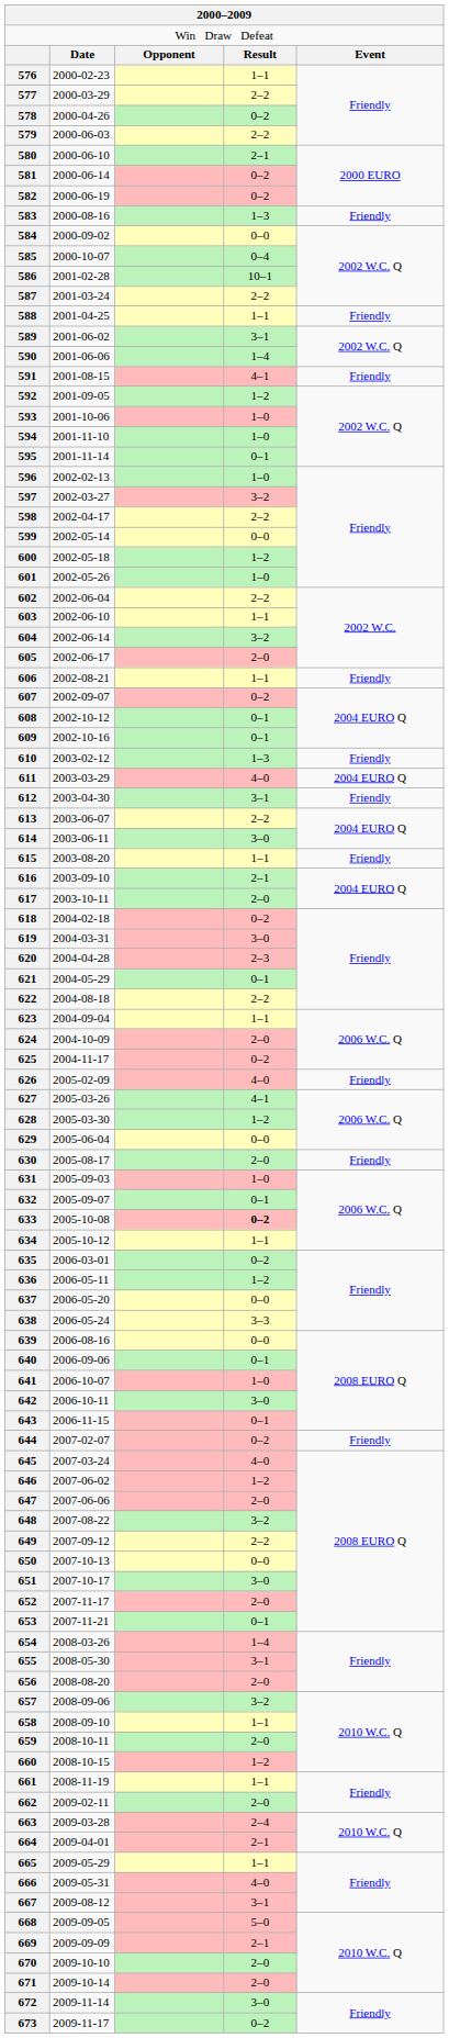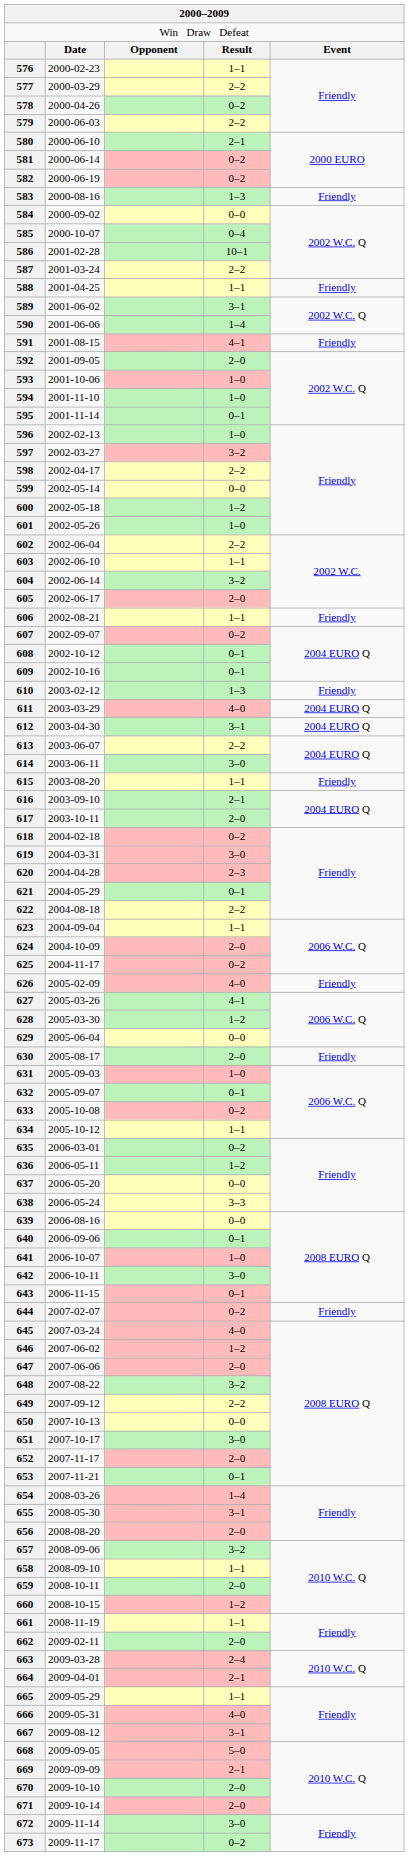 <table class="wikitable collapsible" style="font-size: 90%; min-width: 520px">
 <tr>
 <th colspan="5" width="400">2000–2009</th>
 </tr>
 <tr>
 <td align="center" colspan="5"> Win   Draw   Defeat</td>
 </tr>
 <tr>
 <th></th>
 <th width=70>Date</th>
 <th>Opponent</th>
 <th>Result</th>
 <th>Event</th>
 </tr>
 <tr>
 <th>576</th>
 <td>2000-02-23</td>
 <td bgcolor="#ffffbb"></td>
 <td bgcolor="#ffffbb" align="center">1–1</td>
 <td align="center" rowspan="4"><a href='#'>Friendly</a></td>
 </tr>
 <tr>
 <th>577</th>
 <td>2000-03-29</td>
 <td bgcolor="#ffffbb"></td>
 <td bgcolor="#ffffbb" align="center">2–2</td>
 </tr>
 <tr>
 <th>578</th>
 <td>2000-04-26</td>
 <td bgcolor="#bbf3bb"></td>
 <td bgcolor="#bbf3bb" align="center">0–2</td>
 </tr>
 <tr>
 <th>579</th>
 <td>2000-06-03</td>
 <td bgcolor="#ffffbb"></td>
 <td bgcolor="#ffffbb" align="center">2–2</td>
 </tr>
 <tr>
 <th>580</th>
 <td>2000-06-10</td>
 <td bgcolor="#bbf3bb"></td>
 <td bgcolor="#bbf3bb" align="center">2–1</td>
 <td align="center" rowspan="3"> <a href='#'>2000 EURO</a></td>
 </tr>
 <tr>
 <th>581</th>
 <td>2000-06-14</td>
 <td bgcolor="#ffbbbb"></td>
 <td bgcolor="#ffbbbb" align="center">0–2</td>
 </tr>
 <tr>
 <th>582</th>
 <td>2000-06-19</td>
 <td bgcolor="#ffbbbb"></td>
 <td bgcolor="#ffbbbb" align="center">0–2</td>
 </tr>
 <tr>
 <th>583</th>
 <td>2000-08-16</td>
 <td bgcolor="#bbf3bb"></td>
 <td bgcolor="#bbf3bb" align="center">1–3</td>
 <td align="center"><a href='#'>Friendly</a></td>
 </tr>
 <tr>
 <th>584</th>
 <td>2000-09-02</td>
 <td bgcolor="#ffffbb"></td>
 <td bgcolor="#ffffbb" align="center">0–0</td>
 <td align="center" rowspan="4"> <a href='#'>2002 W.C.</a> Q</td>
 </tr>
 <tr>
 <th>585</th>
 <td>2000-10-07</td>
 <td bgcolor="#bbf3bb"></td>
 <td bgcolor="#bbf3bb" align="center">0–4</td>
 </tr>
 <tr>
 <th>586</th>
 <td>2001-02-28</td>
 <td bgcolor="#bbf3bb"></td>
 <td bgcolor="#bbf3bb" align="center">10–1</td>
 </tr>
 <tr>
 <th>587</th>
 <td>2001-03-24</td>
 <td bgcolor="#ffffbb"></td>
 <td bgcolor="#ffffbb" align="center">2–2</td>
 </tr>
 <tr>
 <th>588</th>
 <td>2001-04-25</td>
 <td bgcolor="#ffffbb"></td>
 <td bgcolor="#ffffbb" align="center">1–1</td>
 <td align="center"><a href='#'>Friendly</a></td>
 </tr>
 <tr>
 <th>589</th>
 <td>2001-06-02</td>
 <td bgcolor="#bbf3bb"></td>
 <td bgcolor="#bbf3bb" align="center">3–1</td>
 <td align="center" rowspan="2"> <a href='#'>2002 W.C.</a> Q</td>
 </tr>
 <tr>
 <th>590</th>
 <td>2001-06-06</td>
 <td bgcolor="#bbf3bb"></td>
 <td bgcolor="#bbf3bb" align="center">1–4</td>
 </tr>
 <tr>
 <th>591</th>
 <td>2001-08-15</td>
 <td bgcolor="#ffbbbb"></td>
 <td bgcolor="#ffbbbb" align="center">4–1</td>
 <td align="center"><a href='#'>Friendly</a></td>
 </tr>
 <tr>
 <th>592</th>
 <td>2001-09-05</td>
 <td bgcolor="#bbf3bb"></td>
-<td bgcolor="#bbf3bb" align="center">1–2</td>
+<td bgcolor="#bbf3bb" align="center">2–0</td>
 <td align="center" rowspan="4"> <a href='#'>2002 W.C.</a> Q</td>
 </tr>
 <tr>
 <th>593</th>
 <td>2001-10-06</td>
 <td bgcolor="#ffbbbb"></td>
 <td bgcolor="#ffbbbb" align="center">1–0</td>
 </tr>
 <tr>
 <th>594</th>
 <td>2001-11-10</td>
 <td bgcolor="#bbf3bb"></td>
 <td bgcolor="#bbf3bb" align="center">1–0</td>
 </tr>
 <tr>
 <th>595</th>
 <td>2001-11-14</td>
 <td bgcolor="#bbf3bb"></td>
 <td bgcolor="#bbf3bb" align="center">0–1</td>
 </tr>
 <tr>
 <th>596</th>
 <td>2002-02-13</td>
 <td bgcolor="#bbf3bb"></td>
 <td bgcolor="#bbf3bb" align="center">1–0</td>
 <td align="center" rowspan="6"><a href='#'>Friendly</a></td>
 </tr>
 <tr>
 <th>597</th>
 <td>2002-03-27</td>
 <td bgcolor="#ffbbbb"></td>
 <td bgcolor="#ffbbbb" align="center">3–2</td>
 </tr>
 <tr>
 <th>598</th>
 <td>2002-04-17</td>
 <td bgcolor="#ffffbb"></td>
 <td bgcolor="#ffffbb" align="center">2–2</td>
 </tr>
 <tr>
 <th>599</th>
 <td>2002-05-14</td>
 <td bgcolor="#ffffbb"></td>
 <td bgcolor="#ffffbb" align="center">0–0</td>
 </tr>
 <tr>
 <th>600</th>
 <td>2002-05-18</td>
 <td bgcolor="#bbf3bb"></td>
 <td bgcolor="#bbf3bb" align="center">1–2</td>
 </tr>
 <tr>
 <th>601</th>
 <td>2002-05-26</td>
 <td bgcolor="#bbf3bb"></td>
 <td bgcolor="#bbf3bb" align="center">1–0</td>
 </tr>
 <tr>
 <th>602</th>
 <td>2002-06-04</td>
 <td bgcolor="#ffffbb"></td>
 <td bgcolor="#ffffbb" align="center">2–2</td>
 <td align="center" rowspan="4"> <a href='#'>2002 W.C.</a></td>
 </tr>
 <tr>
 <th>603</th>
 <td>2002-06-10</td>
 <td bgcolor="#ffffbb"></td>
 <td bgcolor="#ffffbb" align="center">1–1</td>
 </tr>
 <tr>
 <th>604</th>
 <td>2002-06-14</td>
 <td bgcolor="#bbf3bb"></td>
 <td bgcolor="#bbf3bb" align="center">3–2</td>
 </tr>
 <tr>
 <th>605</th>
 <td>2002-06-17</td>
 <td bgcolor="#ffbbbb"></td>
 <td bgcolor="#ffbbbb" align="center">2–0</td>
 </tr>
 <tr>
 <th>606</th>
 <td>2002-08-21</td>
 <td bgcolor="#ffffbb"></td>
 <td bgcolor="#ffffbb" align="center">1–1</td>
 <td align="center"><a href='#'>Friendly</a></td>
 </tr>
 <tr>
 <th>607</th>
 <td>2002-09-07</td>
 <td bgcolor="#ffbbbb"></td>
 <td bgcolor="#ffbbbb" align="center">0–2</td>
 <td align="center" rowspan="3"> <a href='#'>2004 EURO</a> Q</td>
 </tr>
 <tr>
 <th>608</th>
 <td>2002-10-12</td>
 <td bgcolor="#bbf3bb"></td>
 <td bgcolor="#bbf3bb" align="center">0–1</td>
 </tr>
 <tr>
 <th>609</th>
 <td>2002-10-16</td>
 <td bgcolor="#bbf3bb"></td>
 <td bgcolor="#bbf3bb" align="center">0–1</td>
 </tr>
 <tr>
 <th>610</th>
 <td>2003-02-12</td>
 <td bgcolor="#bbf3bb"></td>
 <td bgcolor="#bbf3bb" align="center">1–3</td>
 <td align="center"><a href='#'>Friendly</a></td>
 </tr>
 <tr>
 <th>611</th>
 <td>2003-03-29</td>
 <td bgcolor="#ffbbbb"></td>
 <td bgcolor="#ffbbbb" align="center">4–0</td>
 <td align="center"> <a href='#'>2004 EURO</a> Q</td>
 </tr>
 <tr>
 <th>612</th>
 <td>2003-04-30</td>
 <td bgcolor="#bbf3bb"></td>
 <td bgcolor="#bbf3bb" align="center">3–1</td>
-<td align="center"><a href='#'>Friendly</a></td>
+<td align="center"> <a href='#'>2004 EURO</a> Q</td>
 </tr>
 <tr>
 <th>613</th>
 <td>2003-06-07</td>
 <td bgcolor="#ffffbb"></td>
 <td bgcolor="#ffffbb" align="center">2–2</td>
 <td align="center" rowspan="2"> <a href='#'>2004 EURO</a> Q</td>
 </tr>
 <tr>
 <th>614</th>
 <td>2003-06-11</td>
 <td bgcolor="#bbf3bb"></td>
 <td bgcolor="#bbf3bb" align="center">3–0</td>
 </tr>
 <tr>
 <th>615</th>
 <td>2003-08-20</td>
 <td bgcolor="#ffffbb"></td>
 <td bgcolor="#ffffbb" align="center">1–1</td>
 <td align="center"><a href='#'>Friendly</a></td>
 </tr>
 <tr>
 <th>616</th>
 <td>2003-09-10</td>
 <td bgcolor="#bbf3bb"></td>
 <td bgcolor="#bbf3bb" align="center">2–1</td>
 <td align="center" rowspan="2"> <a href='#'>2004 EURO</a> Q</td>
 </tr>
 <tr>
 <th>617</th>
 <td>2003-10-11</td>
 <td bgcolor="#bbf3bb"></td>
 <td bgcolor="#bbf3bb" align="center">2–0</td>
 </tr>
 <tr>
 <th>618</th>
 <td>2004-02-18</td>
 <td bgcolor="#ffbbbb"></td>
 <td bgcolor="#ffbbbb" align="center">0–2</td>
 <td align="center" rowspan="5"><a href='#'>Friendly</a></td>
 </tr>
 <tr>
 <th>619</th>
 <td>2004-03-31</td>
 <td bgcolor="#ffbbbb"></td>
 <td bgcolor="#ffbbbb" align="center">3–0</td>
 </tr>
 <tr>
 <th>620</th>
 <td>2004-04-28</td>
 <td bgcolor="#ffbbbb"></td>
 <td bgcolor="#ffbbbb" align="center">2–3</td>
 </tr>
 <tr>
 <th>621</th>
 <td>2004-05-29</td>
 <td bgcolor="#bbf3bb"></td>
 <td bgcolor="#bbf3bb" align="center">0–1</td>
 </tr>
 <tr>
 <th>622</th>
 <td>2004-08-18</td>
 <td bgcolor="#ffffbb"></td>
 <td bgcolor="#ffffbb" align="center">2–2</td>
 </tr>
 <tr>
 <th>623</th>
 <td>2004-09-04</td>
 <td bgcolor="#ffffbb"></td>
 <td bgcolor="#ffffbb" align="center">1–1</td>
 <td align="center" rowspan="3"> <a href='#'>2006 W.C.</a> Q</td>
 </tr>
 <tr>
 <th>624</th>
 <td>2004-10-09</td>
 <td bgcolor="#ffbbbb"></td>
 <td bgcolor="#ffbbbb" align="center">2–0</td>
 </tr>
 <tr>
 <th>625</th>
 <td>2004-11-17</td>
 <td bgcolor="#ffbbbb"></td>
 <td bgcolor="#ffbbbb" align="center">0–2</td>
 </tr>
 <tr>
 <th>626</th>
 <td>2005-02-09</td>
 <td bgcolor="#ffbbbb"></td>
 <td bgcolor="#ffbbbb" align="center">4–0</td>
 <td align="center"><a href='#'>Friendly</a></td>
 </tr>
 <tr>
 <th>627</th>
 <td>2005-03-26</td>
 <td bgcolor="#bbf3bb"></td>
 <td bgcolor="#bbf3bb" align="center">4–1</td>
 <td align="center" rowspan="3"> <a href='#'>2006 W.C.</a> Q</td>
 </tr>
 <tr>
 <th>628</th>
 <td>2005-03-30</td>
 <td bgcolor="#bbf3bb"></td>
 <td bgcolor="#bbf3bb" align="center">1–2</td>
 </tr>
 <tr>
 <th>629</th>
 <td>2005-06-04</td>
 <td bgcolor="#ffffbb"></td>
 <td bgcolor="#ffffbb" align="center">0–0</td>
 </tr>
 <tr>
 <th>630</th>
 <td>2005-08-17</td>
 <td bgcolor="#bbf3bb"></td>
 <td bgcolor="#bbf3bb" align="center">2–0</td>
 <td align="center"><a href='#'>Friendly</a></td>
 </tr>
 <tr>
 <th>631</th>
 <td>2005-09-03</td>
 <td bgcolor="#ffbbbb"></td>
 <td bgcolor="#ffbbbb" align="center">1–0</td>
 <td align="center" rowspan="4"> <a href='#'>2006 W.C.</a> Q</td>
 </tr>
 <tr>
 <th>632</th>
 <td>2005-09-07</td>
 <td bgcolor="#bbf3bb"></td>
 <td bgcolor="#bbf3bb" align="center">0–1</td>
 </tr>
 <tr>
 <th>633</th>
 <td>2005-10-08</td>
 <td bgcolor="#ffbbbb"></td>
-<td bgcolor="#ffbbbb" align="center"><strong>0–2</strong></td>
+<td bgcolor="#ffbbbb" align="center">0–2</td>
 </tr>
 <tr>
 <th>634</th>
 <td>2005-10-12</td>
 <td bgcolor="#ffffbb"></td>
 <td bgcolor="#ffffbb" align="center">1–1</td>
 </tr>
 <tr>
 <th>635</th>
 <td>2006-03-01</td>
 <td bgcolor="#bbf3bb"></td>
 <td bgcolor="#bbf3bb" align="center">0–2</td>
 <td align="center" rowspan="4"><a href='#'>Friendly</a></td>
 </tr>
 <tr>
 <th>636</th>
 <td>2006-05-11</td>
 <td bgcolor="#bbf3bb"></td>
 <td bgcolor="#bbf3bb" align="center">1–2</td>
 </tr>
 <tr>
 <th>637</th>
 <td>2006-05-20</td>
 <td bgcolor="#ffffbb"></td>
 <td bgcolor="#ffffbb" align="center">0–0</td>
 </tr>
 <tr>
 <th>638</th>
 <td>2006-05-24</td>
 <td bgcolor="#ffffbb"></td>
 <td bgcolor="#ffffbb" align="center">3–3</td>
 </tr>
 <tr>
 <th>639</th>
 <td>2006-08-16</td>
 <td bgcolor="#ffffbb"></td>
 <td bgcolor="#ffffbb" align="center">0–0</td>
 <td align="center" rowspan="5"> <a href='#'>2008 EURO</a> Q</td>
 </tr>
 <tr>
 <th>640</th>
 <td>2006-09-06</td>
 <td bgcolor="#bbf3bb"></td>
 <td bgcolor="#bbf3bb" align="center">0–1</td>
 </tr>
 <tr>
 <th>641</th>
 <td>2006-10-07</td>
 <td bgcolor="#ffbbbb"></td>
 <td bgcolor="#ffbbbb" align="center">1–0</td>
 </tr>
 <tr>
 <th>642</th>
 <td>2006-10-11</td>
 <td bgcolor="#bbf3bb"></td>
 <td bgcolor="#bbf3bb" align="center">3–0</td>
 </tr>
 <tr>
 <th>643</th>
 <td>2006-11-15</td>
 <td bgcolor="#ffbbbb"></td>
 <td bgcolor="#ffbbbb" align="center">0–1</td>
 </tr>
 <tr>
 <th>644</th>
 <td>2007-02-07</td>
 <td bgcolor="#ffbbbb"></td>
 <td bgcolor="#ffbbbb" align="center">0–2</td>
 <td align="center"><a href='#'>Friendly</a></td>
 </tr>
 <tr>
 <th>645</th>
 <td>2007-03-24</td>
 <td bgcolor="#ffbbbb"></td>
 <td bgcolor="#ffbbbb" align="center">4–0</td>
 <td align="center" rowspan="9"> <a href='#'>2008 EURO</a> Q</td>
 </tr>
 <tr>
 <th>646</th>
 <td>2007-06-02</td>
 <td bgcolor="#ffbbbb"></td>
 <td bgcolor="#ffbbbb" align="center">1–2</td>
 </tr>
 <tr>
 <th>647</th>
 <td>2007-06-06</td>
 <td bgcolor="#ffbbbb"></td>
 <td bgcolor="#ffbbbb" align="center">2–0</td>
 </tr>
 <tr>
 <th>648</th>
 <td>2007-08-22</td>
 <td bgcolor="#bbf3bb"></td>
 <td bgcolor="#bbf3bb" align="center">3–2</td>
 </tr>
 <tr>
 <th>649</th>
 <td>2007-09-12</td>
 <td bgcolor="#ffffbb"></td>
 <td bgcolor="#ffffbb" align="center">2–2</td>
 </tr>
 <tr>
 <th>650</th>
 <td>2007-10-13</td>
 <td bgcolor="#ffffbb"></td>
 <td bgcolor="#ffffbb" align="center">0–0</td>
 </tr>
 <tr>
 <th>651</th>
 <td>2007-10-17</td>
 <td bgcolor="#bbf3bb"></td>
 <td bgcolor="#bbf3bb" align="center">3–0</td>
 </tr>
 <tr>
 <th>652</th>
 <td>2007-11-17</td>
 <td bgcolor="#ffbbbb"></td>
 <td bgcolor="#ffbbbb" align="center">2–0</td>
 </tr>
 <tr>
 <th>653</th>
 <td>2007-11-21</td>
 <td bgcolor="#bbf3bb"></td>
 <td bgcolor="#bbf3bb" align="center">0–1</td>
 </tr>
 <tr>
 <th>654</th>
 <td>2008-03-26</td>
 <td bgcolor="#ffbbbb"></td>
 <td bgcolor="#ffbbbb" align="center">1–4</td>
 <td align="center" rowspan="3"><a href='#'>Friendly</a></td>
 </tr>
 <tr>
 <th>655</th>
 <td>2008-05-30</td>
 <td bgcolor="#ffbbbb"></td>
 <td bgcolor="#ffbbbb" align="center">3–1</td>
 </tr>
 <tr>
 <th>656</th>
 <td>2008-08-20</td>
 <td bgcolor="#ffbbbb"></td>
 <td bgcolor="#ffbbbb" align="center">2–0</td>
 </tr>
 <tr>
 <th>657</th>
 <td>2008-09-06</td>
 <td bgcolor="#bbf3bb"></td>
 <td bgcolor="#bbf3bb" align="center">3–2</td>
 <td align="center" rowspan="4"> <a href='#'>2010 W.C.</a> Q</td>
 </tr>
 <tr>
 <th>658</th>
 <td>2008-09-10</td>
 <td bgcolor="#ffffbb"></td>
 <td bgcolor="#ffffbb" align="center">1–1</td>
 </tr>
 <tr>
 <th>659</th>
 <td>2008-10-11</td>
 <td bgcolor="#bbf3bb"></td>
 <td bgcolor="#bbf3bb" align="center">2–0</td>
 </tr>
 <tr>
 <th>660</th>
 <td>2008-10-15</td>
 <td bgcolor="#ffbbbb"></td>
 <td bgcolor="#ffbbbb" align="center">1–2</td>
 </tr>
 <tr>
 <th>661</th>
 <td>2008-11-19</td>
 <td bgcolor="#ffffbb"></td>
 <td bgcolor="#ffffbb" align="center">1–1</td>
 <td align="center" rowspan="2"><a href='#'>Friendly</a></td>
 </tr>
 <tr>
 <th>662</th>
 <td>2009-02-11</td>
 <td bgcolor="#bbf3bb"></td>
 <td bgcolor="#bbf3bb" align="center">2–0</td>
 </tr>
 <tr>
 <th>663</th>
 <td>2009-03-28</td>
 <td bgcolor="#ffbbbb"></td>
 <td bgcolor="#ffbbbb" align="center">2–4</td>
 <td align="center" rowspan="2"> <a href='#'>2010 W.C.</a> Q</td>
 </tr>
 <tr>
 <th>664</th>
 <td>2009-04-01</td>
 <td bgcolor="#ffbbbb"></td>
 <td bgcolor="#ffbbbb" align="center">2–1</td>
 </tr>
 <tr>
 <th>665</th>
 <td>2009-05-29</td>
 <td bgcolor="#ffffbb"></td>
 <td bgcolor="#ffffbb" align="center">1–1</td>
 <td align="center" rowspan="3"><a href='#'>Friendly</a></td>
 </tr>
 <tr>
 <th>666</th>
 <td>2009-05-31</td>
 <td bgcolor="#ffbbbb"></td>
 <td bgcolor="#ffbbbb" align="center">4–0</td>
 </tr>
 <tr>
 <th>667</th>
 <td>2009-08-12</td>
 <td bgcolor="#ffbbbb"></td>
 <td bgcolor="#ffbbbb" align="center">3–1</td>
 </tr>
 <tr>
 <th>668</th>
 <td>2009-09-05</td>
 <td bgcolor="#ffbbbb"></td>
 <td bgcolor="#ffbbbb" align="center">5–0</td>
 <td align="center" rowspan="4"> <a href='#'>2010 W.C.</a> Q</td>
 </tr>
 <tr>
 <th>669</th>
 <td>2009-09-09</td>
 <td bgcolor="#ffbbbb"></td>
 <td bgcolor="#ffbbbb" align="center">2–1</td>
 </tr>
 <tr>
 <th>670</th>
 <td>2009-10-10</td>
 <td bgcolor="#bbf3bb"></td>
 <td bgcolor="#bbf3bb" align="center">2–0</td>
 </tr>
 <tr>
 <th>671</th>
 <td>2009-10-14</td>
 <td bgcolor="#ffbbbb"></td>
 <td bgcolor="#ffbbbb" align="center">2–0</td>
 </tr>
 <tr>
 <th>672</th>
 <td>2009-11-14</td>
 <td bgcolor="#bbf3bb"></td>
 <td bgcolor="#bbf3bb" align="center">3–0</td>
 <td align="center" rowspan="2"><a href='#'>Friendly</a></td>
 </tr>
 <tr>
 <th>673</th>
 <td>2009-11-17</td>
 <td bgcolor="#bbf3bb"></td>
 <td bgcolor="#bbf3bb" align="center">0–2</td>
 </tr>
 </table>
